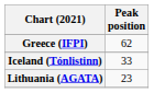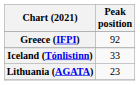 <table class="wikitable sortable plainrowheaders" style="text-align:center">
 <tr>
 <th scope="col">Chart (2021)</th>
 <th scope="col">Peak<br>position</th>
 </tr>
 <tr>
 </tr>
 <tr>
 <th scope="row">Greece (<a href='#'>IFPI</a>)</th>
-<td>62</td>
+<td>92</td>
 </tr>
 <tr>
 </tr>
 <tr>
 <th scope="row">Iceland (<a href='#'>Tónlistinn</a>)</th>
 <td>33</td>
 </tr>
 <tr>
 <th scope="row">Lithuania (<a href='#'>AGATA</a>)</th>
 <td>23</td>
 </tr>
 <tr>
 </tr>
 <tr>
 </tr>
 <tr>
 </tr>
 <tr>
 </tr>
 </table>
